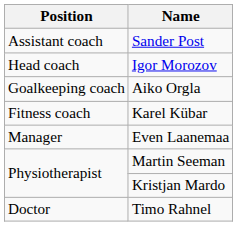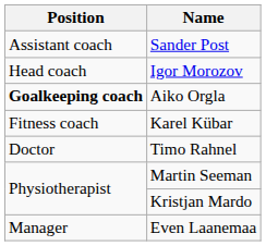 <table class="wikitable">
 <tr>
 <th>Position</th>
 <th>Name</th>
 </tr>
 <tr>
 <td>Assistant coach</td>
 <td> <a href='#'>Sander Post</a></td>
 </tr>
 <tr>
 <td>Head coach</td>
 <td> <a href='#'>Igor Morozov</a></td>
 </tr>
 <tr>
-<td>Goalkeeping coach</td>
+<td><strong>Goalkeeping coach</strong></td>
 <td> Aiko Orgla</td>
 </tr>
 <tr>
 <td>Fitness coach</td>
 <td> Karel Kübar</td>
 </tr>
 <tr>
-<td>Manager</td>
-<td> Even Laanemaa</td>
+<td>Doctor</td>
+<td> Timo Rahnel</td>
 </tr>
 <tr>
 <td rowspan=2>Physiotherapist</td>
 <td> Martin Seeman</td>
 </tr>
 <tr>
 <td> Kristjan Mardo</td>
 </tr>
 <tr>
-<td>Doctor</td>
-<td> Timo Rahnel</td>
+<td>Manager</td>
+<td> Even Laanemaa</td>
 </tr>
 </table>
